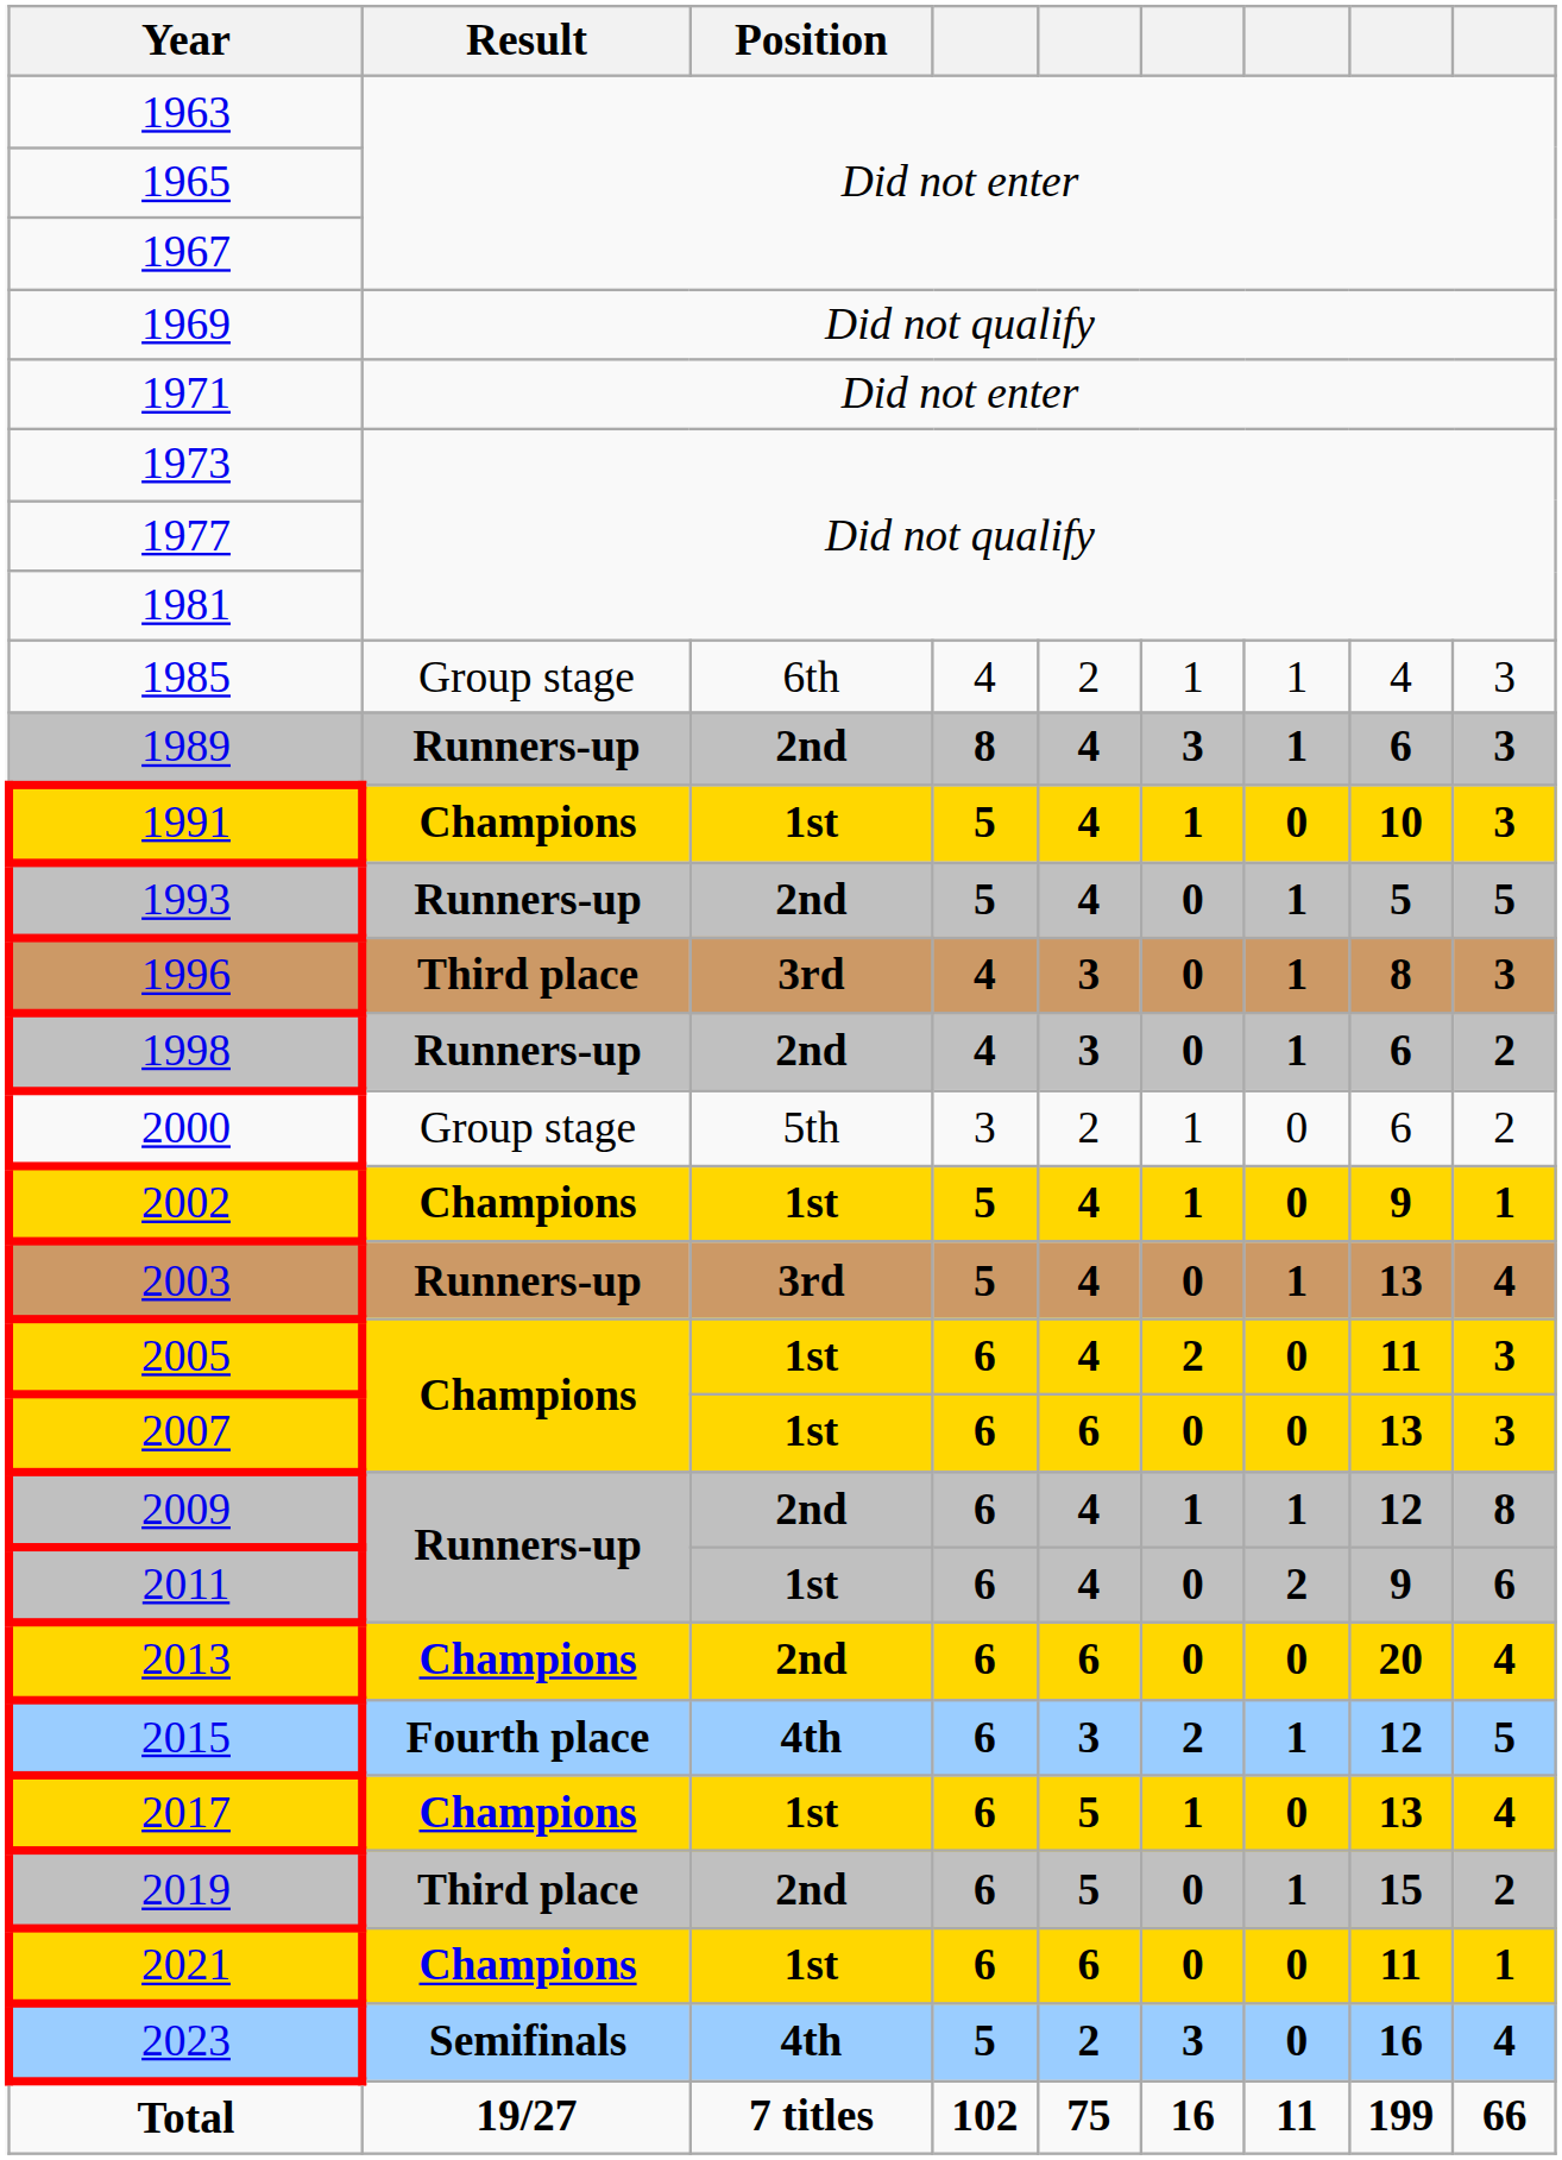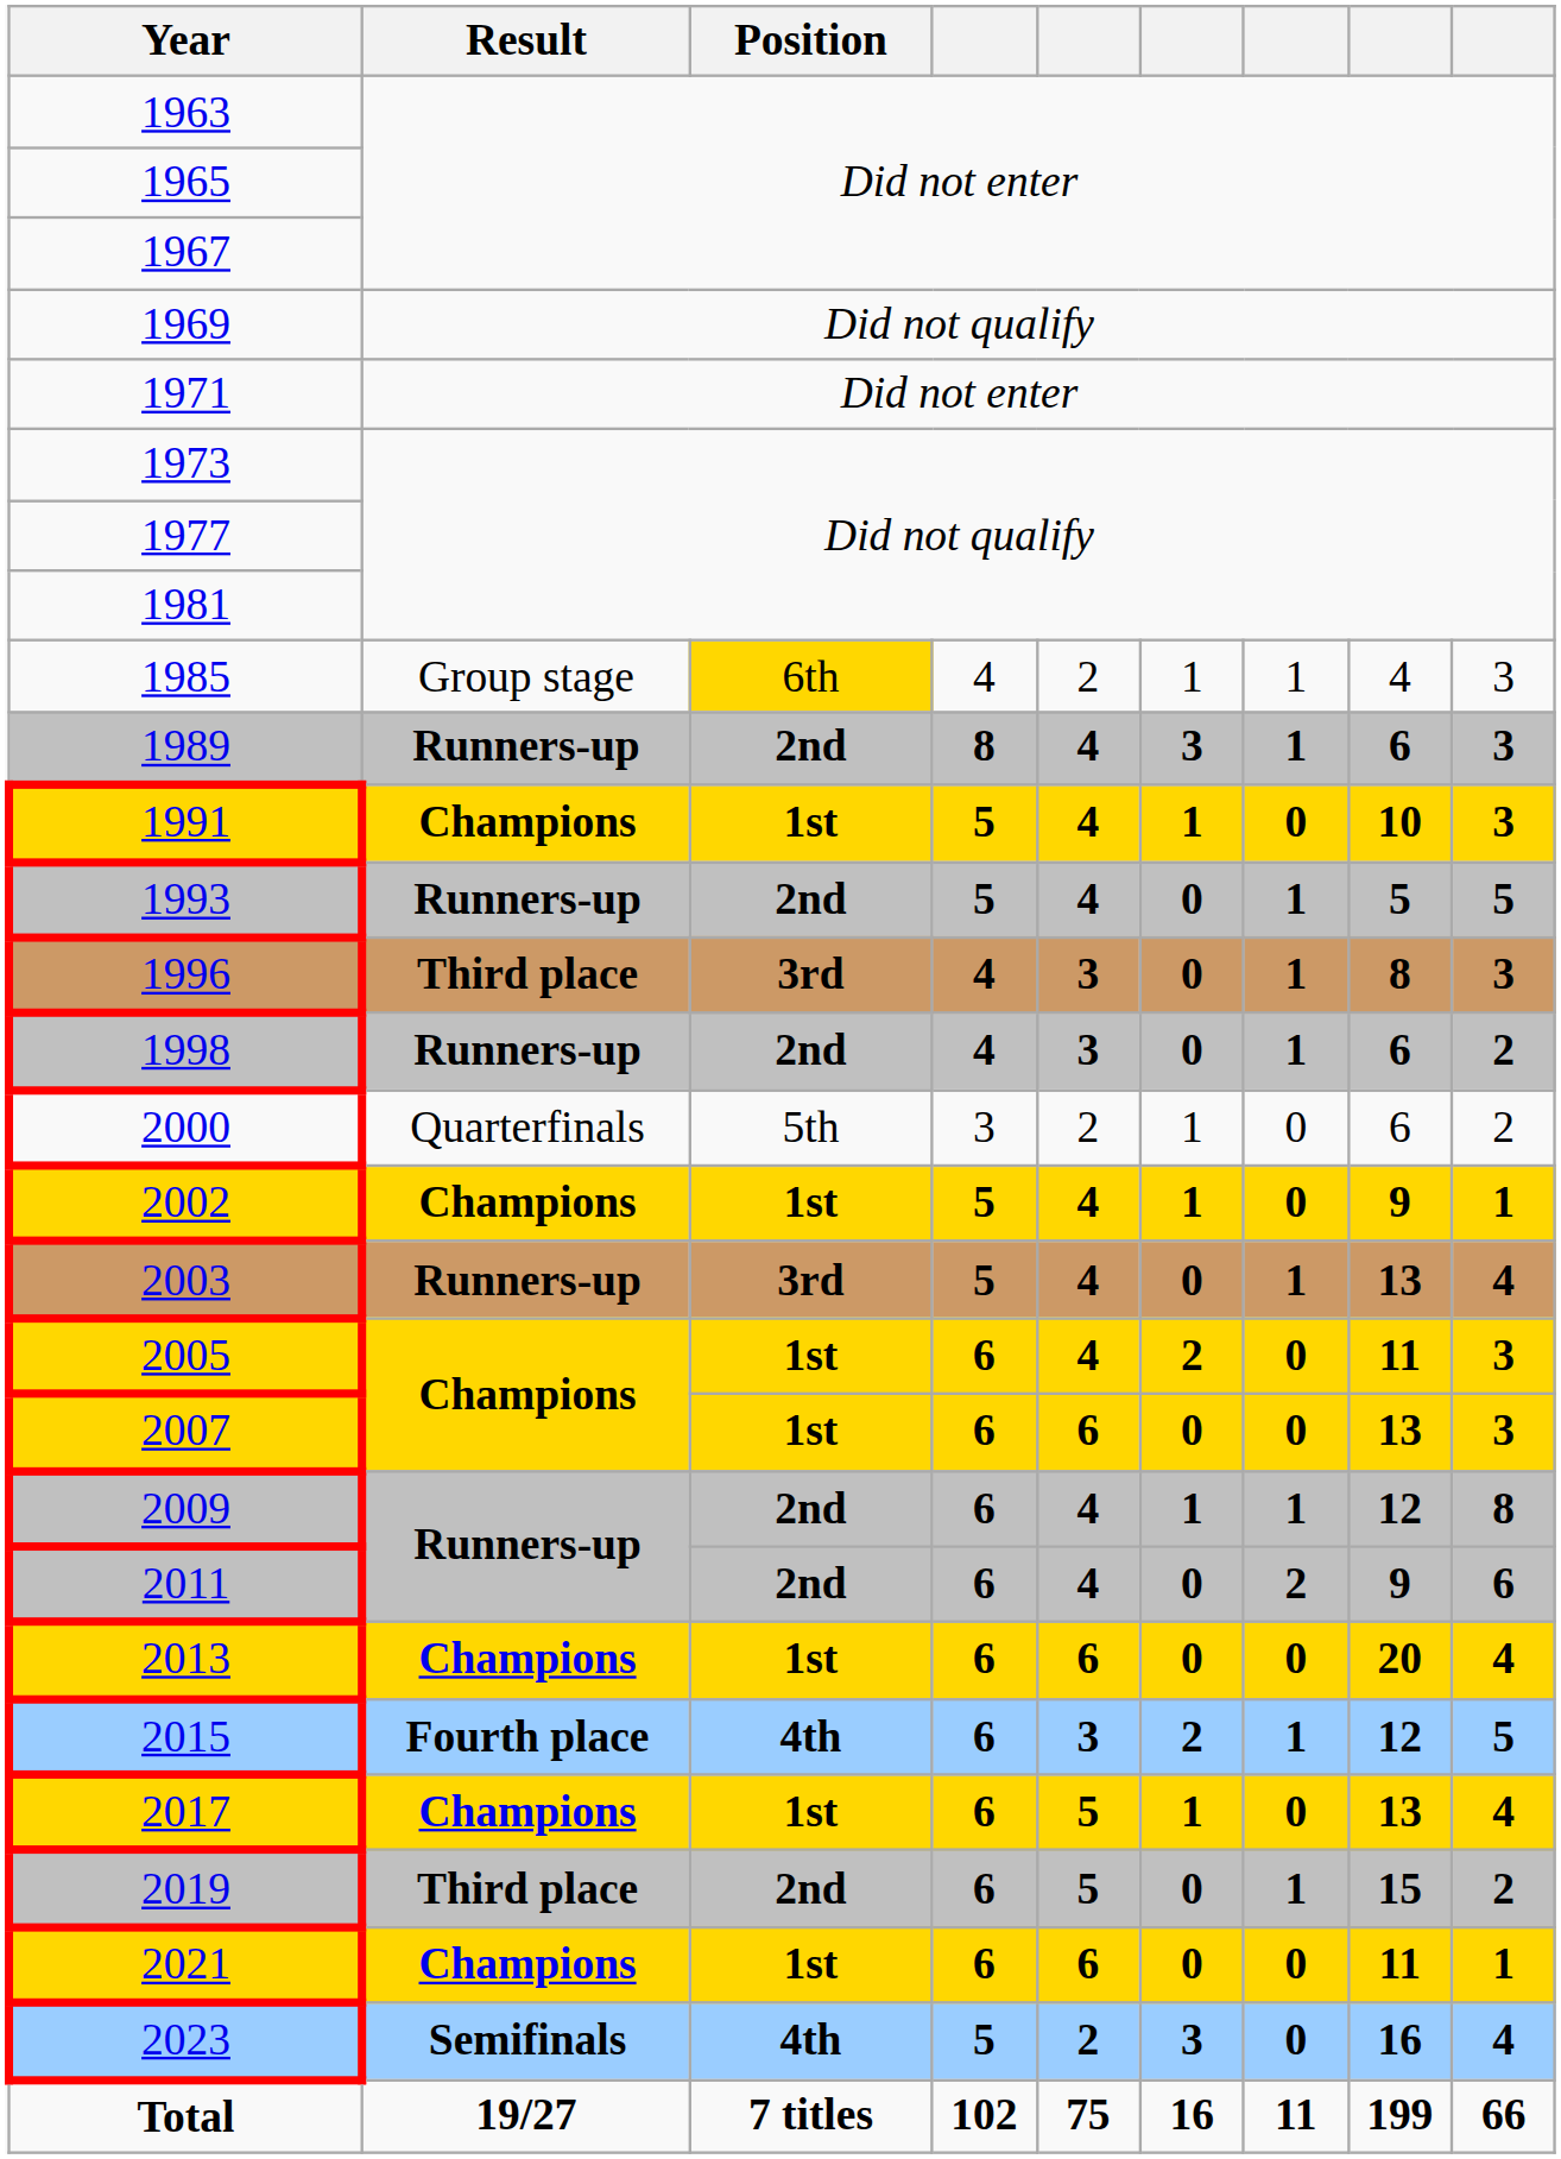 <table class="wikitable" style="text-align: center;">
 <tr>
 <th style="width:120px;">Year</th>
 <th style="width:110px;">Result</th>
 <th style="width:80px;">Position</th>
 <th style="width:30px;"></th>
 <th style="width:30px;"></th>
 <th style="width:30px;"></th>
 <th style="width:30px;"></th>
 <th style="width:30px;"></th>
 <th style="width:30px;"></th>
 </tr>
 <tr>
 <td> <a href='#'>1963</a></td>
 <td rowspan=3 colspan=8><em>Did not enter</em></td>
 </tr>
 <tr>
 <td> <a href='#'>1965</a></td>
 </tr>
 <tr>
 <td> <a href='#'>1967</a></td>
 </tr>
 <tr>
 <td> <a href='#'>1969</a></td>
 <td colspan=8><em>Did not qualify</em></td>
 </tr>
 <tr>
 <td> <a href='#'>1971</a></td>
 <td colspan=8><em>Did not enter</em></td>
 </tr>
 <tr>
 <td> <a href='#'>1973</a></td>
 <td rowspan=3 colspan=8><em>Did not qualify</em></td>
 </tr>
 <tr>
 <td> <a href='#'>1977</a></td>
 </tr>
 <tr>
 <td> <a href='#'>1981</a></td>
 </tr>
 <tr>
 <td><a href='#'>1985</a></td>
 <td>Group stage</td>
-<td>6th</td>
+<td style="background: gold;">6th</td>
 <td>4</td>
 <td>2</td>
 <td>1</td>
 <td>1</td>
 <td>4</td>
 <td>3</td>
 </tr>
 <tr bgcolor=silver>
 <td><a href='#'>1989</a></td>
 <td><strong>Runners-up</strong></td>
 <td><strong>2nd</strong></td>
 <td><strong>8</strong></td>
 <td><strong>4</strong></td>
 <td><strong>3</strong></td>
 <td><strong>1</strong></td>
 <td><strong>6</strong></td>
 <td><strong>3</strong></td>
 </tr>
 <tr bgcolor=gold>
 <td style="border: 3px solid red"> <a href='#'>1991</a></td>
 <td><strong>Champions</strong></td>
 <td><strong>1st</strong></td>
 <td><strong>5</strong></td>
 <td><strong>4</strong></td>
 <td><strong>1</strong></td>
 <td><strong>0</strong></td>
 <td><strong>10</strong></td>
 <td><strong>3</strong></td>
 </tr>
 <tr bgcolor=silver>
 <td style="border: 3px solid red">  <a href='#'>1993</a></td>
 <td><strong>Runners-up</strong></td>
 <td><strong>2nd</strong></td>
 <td><strong>5</strong></td>
 <td><strong>4</strong></td>
 <td><strong>0</strong></td>
 <td><strong>1</strong></td>
 <td><strong>5</strong></td>
 <td><strong>5</strong></td>
 </tr>
 <tr bgcolor=#c96>
 <td style="border: 3px solid red"> <a href='#'>1996</a></td>
 <td><strong>Third place</strong></td>
 <td style="background:#c96;"><strong>3rd</strong></td>
 <td><strong>4</strong></td>
 <td><strong>3</strong></td>
 <td><strong>0</strong></td>
 <td><strong>1</strong></td>
 <td><strong>8</strong></td>
 <td><strong>3</strong></td>
 </tr>
 <tr bgcolor=silver>
 <td style="border: 3px solid red"> <a href='#'>1998</a></td>
 <td><strong>Runners-up</strong></td>
 <td style="background:silver;"><strong>2nd</strong></td>
 <td><strong>4</strong></td>
 <td><strong>3</strong></td>
 <td><strong>0</strong></td>
 <td><strong>1</strong></td>
 <td><strong>6</strong></td>
 <td><strong>2</strong></td>
 </tr>
 <tr>
 <td style="border: 3px solid red"> <a href='#'>2000</a></td>
-<td>Group stage</td>
+<td>Quarterfinals</td>
 <td>5th</td>
 <td>3</td>
 <td>2</td>
 <td>1</td>
 <td>0</td>
 <td>6</td>
 <td>2</td>
 </tr>
 <tr bgcolor=gold>
 <td style="border: 3px solid red"> <a href='#'>2002</a></td>
 <td><strong>Champions</strong></td>
 <td><strong>1st</strong></td>
 <td><strong>5</strong></td>
 <td><strong>4</strong></td>
 <td><strong>1</strong></td>
 <td><strong>0</strong></td>
 <td><strong>9</strong></td>
 <td><strong>1</strong></td>
 </tr>
 <tr bgcolor=#c96>
 <td style="border: 3px solid red">  <a href='#'>2003</a></td>
 <td><strong>Runners-up</strong></td>
 <td><strong>3rd</strong></td>
 <td><strong>5</strong></td>
 <td><strong>4</strong></td>
 <td><strong>0</strong></td>
 <td><strong>1</strong></td>
 <td><strong>13</strong></td>
 <td><strong>4</strong></td>
 </tr>
 <tr bgcolor=gold>
 <td style="border: 3px solid red"> <a href='#'>2005</a></td>
 <td rowspan=2><strong>Champions</strong></td>
 <td><strong>1st</strong></td>
 <td><strong>6</strong></td>
 <td><strong>4</strong></td>
 <td><strong>2</strong></td>
 <td><strong>0</strong></td>
 <td><strong>11</strong></td>
 <td><strong>3</strong></td>
 </tr>
 <tr bgcolor=gold>
 <td style="border: 3px solid red"> <a href='#'>2007</a></td>
 <td><strong>1st</strong></td>
 <td><strong>6</strong></td>
 <td><strong>6</strong></td>
 <td><strong>0</strong></td>
 <td><strong>0</strong></td>
 <td><strong>13</strong></td>
 <td><strong>3</strong></td>
 </tr>
 <tr bgcolor=silver>
 <td style="border: 3px solid red"> <a href='#'>2009</a></td>
 <td rowspan=2><strong>Runners-up</strong></td>
 <td><strong>2nd</strong></td>
 <td><strong>6</strong></td>
 <td><strong>4</strong></td>
 <td><strong>1</strong></td>
 <td><strong>1</strong></td>
 <td><strong>12</strong></td>
 <td><strong>8</strong></td>
 </tr>
 <tr bgcolor=silver>
 <td style="border: 3px solid red"> <a href='#'>2011</a></td>
-<td><strong>1st</strong></td>
+<td><strong>2nd</strong></td>
 <td><strong>6</strong></td>
 <td><strong>4</strong></td>
 <td><strong>0</strong></td>
 <td><strong>2</strong></td>
 <td><strong>9</strong></td>
 <td><strong>6</strong></td>
 </tr>
 <tr bgcolor=gold>
 <td style="border: 3px solid red"> <a href='#'>2013</a></td>
 <td><strong><a href='#'>Champions</a></strong></td>
-<td><strong>2nd</strong></td>
+<td><strong>1st</strong></td>
 <td><strong>6</strong></td>
 <td><strong>6</strong></td>
 <td><strong>0</strong></td>
 <td><strong>0</strong></td>
 <td><strong>20</strong></td>
 <td><strong>4</strong></td>
 </tr>
 <tr bgcolor=#9acdff>
 <td style="border: 3px solid red">  <a href='#'>2015</a></td>
 <td><strong>Fourth place</strong></td>
 <td><strong>4th</strong></td>
 <td><strong>6</strong></td>
 <td><strong>3</strong></td>
 <td><strong>2</strong></td>
 <td><strong>1</strong></td>
 <td><strong>12</strong></td>
 <td><strong>5</strong></td>
 </tr>
 <tr bgcolor=gold>
 <td style="border: 3px solid red"> <a href='#'>2017</a></td>
 <td><strong><a href='#'>Champions</a></strong></td>
 <td><strong>1st</strong></td>
 <td><strong>6</strong></td>
 <td><strong>5</strong></td>
 <td><strong>1</strong></td>
 <td><strong>0</strong></td>
 <td><strong>13</strong></td>
 <td><strong>4</strong></td>
 </tr>
 <tr bgcolor=silver>
 <td style="border: 3px solid red">   <a href='#'>2019</a></td>
 <td><strong>Third place</strong></td>
 <td><strong>2nd</strong></td>
 <td><strong>6</strong></td>
 <td><strong>5</strong></td>
 <td><strong>0</strong></td>
 <td><strong>1</strong></td>
 <td><strong>15</strong></td>
 <td><strong>2</strong></td>
 </tr>
 <tr bgcolor=gold>
 <td style="border: 3px solid red"> <a href='#'>2021</a></td>
 <td><strong><a href='#'>Champions</a></strong></td>
 <td><strong>1st</strong></td>
 <td><strong>6</strong></td>
 <td><strong>6</strong></td>
 <td><strong>0</strong></td>
 <td><strong>0</strong></td>
 <td><strong>11</strong></td>
 <td><strong>1</strong></td>
 </tr>
 <tr bgcolor=#9acdff>
 <td style="border: 3px solid red">  <a href='#'>2023</a></td>
 <td><strong>Semifinals</strong></td>
 <td><strong>4th</strong></td>
 <td><strong>5</strong></td>
 <td><strong>2</strong></td>
 <td><strong>3</strong></td>
 <td><strong>0</strong></td>
 <td><strong>16</strong></td>
 <td><strong>4</strong></td>
 </tr>
 <tr>
 <td><strong>Total</strong></td>
 <td><strong>19/27</strong></td>
 <td><strong>7 titles</strong></td>
 <td><strong>102</strong></td>
 <td><strong>75</strong></td>
 <td><strong>16</strong></td>
 <td><strong>11</strong></td>
 <td><strong>199</strong></td>
 <td><strong>66</strong></td>
 </tr>
 </table>
